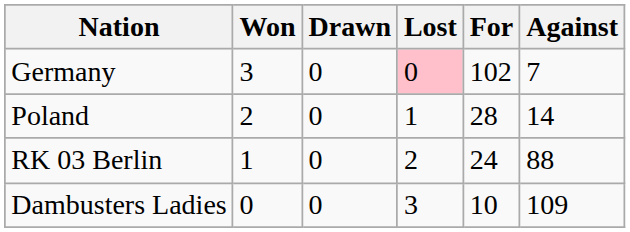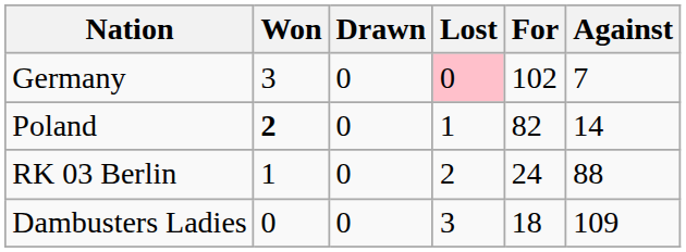 <table class="wikitable">
 <tr>
 <th>Nation</th>
 <th>Won</th>
 <th>Drawn</th>
 <th>Lost</th>
 <th>For</th>
 <th>Against</th>
 </tr>
 <tr>
 <td>Germany</td>
 <td>3</td>
 <td>0</td>
 <td style="background: pink;">0</td>
 <td>102</td>
 <td>7</td>
 </tr>
 <tr>
 <td>Poland</td>
-<td>2</td>
+<td><strong>2</strong></td>
 <td>0</td>
 <td>1</td>
-<td>28</td>
+<td>82</td>
 <td>14</td>
 </tr>
 <tr>
 <td>RK 03 Berlin</td>
 <td>1</td>
 <td>0</td>
 <td>2</td>
 <td>24</td>
 <td>88</td>
 </tr>
 <tr>
 <td>Dambusters Ladies</td>
 <td>0</td>
 <td>0</td>
 <td>3</td>
-<td>10</td>
+<td>18</td>
 <td>109</td>
 </tr>
 </table>
